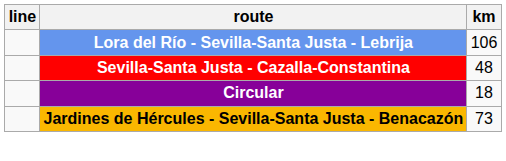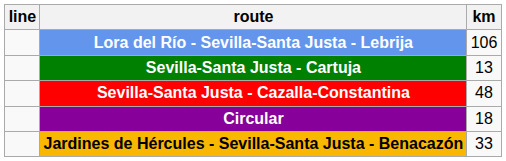 <table class="wikitable" style="margin:1em auto;">
 <tr>
 <th>line</th>
 <th>route</th>
 <th>km</th>
 </tr>
 <tr align=center>
 <td></td>
 <td style="background:cornflowerblue; color:#ffffff;"><strong>Lora del Río - Sevilla-Santa Justa - Lebrija</strong></td>
 <td>106</td>
+</tr>
+<tr align=center>
+<td></td>
+<td style="background:green;color:#ffffff;"><strong>Sevilla-Santa Justa - Cartuja</strong></td>
+<td>13</td>
 </tr>
 <tr align=center>
 <td></td>
 <td style="background:red;color:#ffffff;"><strong>Sevilla-Santa Justa - Cazalla-Constantina</strong></td>
 <td>48</td>
 </tr>
 <tr align=center>
 <td></td>
 <td style="background:#870099;color:#ffffff;"><strong>Circular</strong></td>
 <td>18</td>
 </tr>
 <tr align=center>
 <td></td>
 <td style="background:#FAB700; color:#000000;"><strong>Jardines de Hércules - Sevilla-Santa Justa - Benacazón</strong></td>
-<td>73</td>
+<td>33</td>
 </tr>
 </table>
